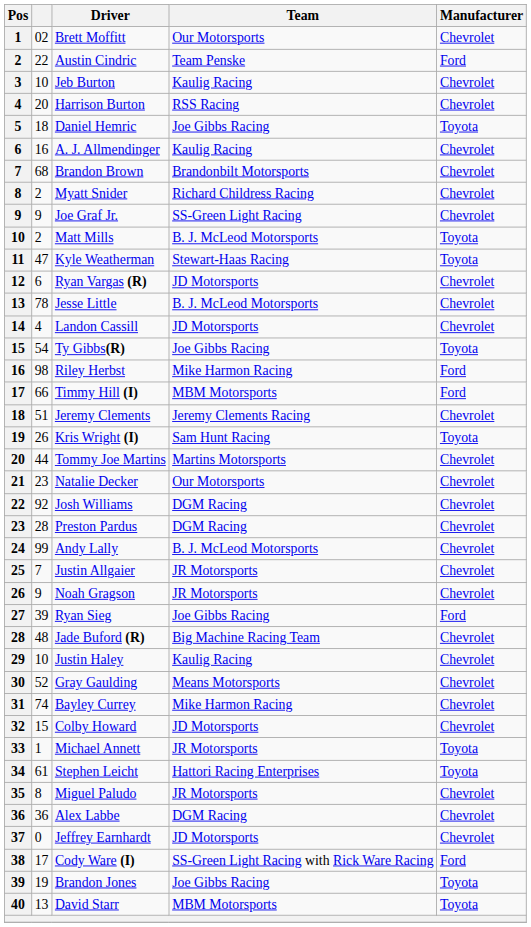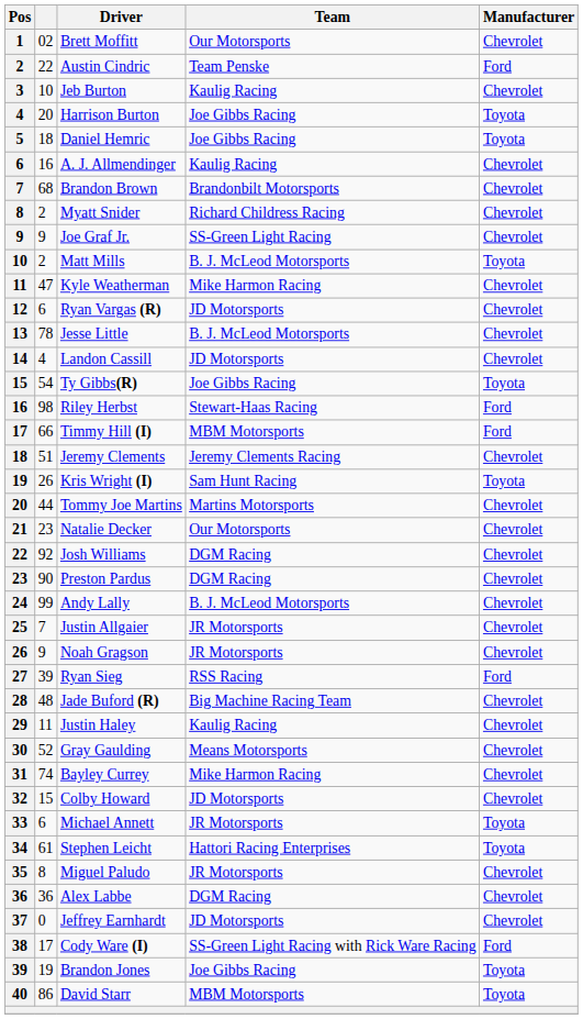 <table class="wikitable" style="font-size:98%">
 <tr>
 <th>Pos</th>
 <th></th>
 <th>Driver</th>
 <th>Team</th>
 <th>Manufacturer</th>
 </tr>
 <tr>
 <th>1</th>
 <td>02</td>
 <td><a href='#'>Brett Moffitt</a></td>
 <td><a href='#'>Our Motorsports</a></td>
 <td><a href='#'>Chevrolet</a></td>
 </tr>
 <tr>
 <th>2</th>
 <td>22</td>
 <td><a href='#'>Austin Cindric</a></td>
 <td><a href='#'>Team Penske</a></td>
 <td><a href='#'>Ford</a></td>
 </tr>
 <tr>
 <th>3</th>
 <td>10</td>
 <td><a href='#'>Jeb Burton</a></td>
 <td><a href='#'>Kaulig Racing</a></td>
 <td><a href='#'>Chevrolet</a></td>
 </tr>
 <tr>
 <th>4</th>
 <td>20</td>
 <td><a href='#'>Harrison Burton</a></td>
-<td><a href='#'>RSS Racing</a></td>
-<td><a href='#'>Chevrolet</a></td>
+<td><a href='#'>Joe Gibbs Racing</a></td>
+<td><a href='#'>Toyota</a></td>
 </tr>
 <tr>
 <th>5</th>
 <td>18</td>
 <td><a href='#'>Daniel Hemric</a></td>
 <td><a href='#'>Joe Gibbs Racing</a></td>
 <td><a href='#'>Toyota</a></td>
 </tr>
 <tr>
 <th>6</th>
 <td>16</td>
 <td><a href='#'>A. J. Allmendinger</a></td>
 <td><a href='#'>Kaulig Racing</a></td>
 <td><a href='#'>Chevrolet</a></td>
 </tr>
 <tr>
 <th>7</th>
 <td>68</td>
 <td><a href='#'>Brandon Brown</a></td>
 <td><a href='#'>Brandonbilt Motorsports</a></td>
 <td><a href='#'>Chevrolet</a></td>
 </tr>
 <tr>
 <th>8</th>
 <td>2</td>
 <td><a href='#'>Myatt Snider</a></td>
 <td><a href='#'>Richard Childress Racing</a></td>
 <td><a href='#'>Chevrolet</a></td>
 </tr>
 <tr>
 <th>9</th>
 <td>9</td>
 <td><a href='#'>Joe Graf Jr.</a></td>
 <td><a href='#'>SS-Green Light Racing</a></td>
 <td><a href='#'>Chevrolet</a></td>
 </tr>
 <tr>
 <th>10</th>
 <td>2</td>
 <td><a href='#'>Matt Mills</a></td>
 <td><a href='#'>B. J. McLeod Motorsports</a></td>
 <td><a href='#'>Toyota</a></td>
 </tr>
 <tr>
 <th>11</th>
 <td>47</td>
 <td><a href='#'>Kyle Weatherman</a></td>
-<td><a href='#'>Stewart-Haas Racing</a></td>
-<td><a href='#'>Toyota</a></td>
+<td><a href='#'>Mike Harmon Racing</a></td>
+<td><a href='#'>Chevrolet</a></td>
 </tr>
 <tr>
 <th>12</th>
 <td>6</td>
 <td><a href='#'>Ryan Vargas</a> <strong>(R)</strong></td>
 <td><a href='#'>JD Motorsports</a></td>
 <td><a href='#'>Chevrolet</a></td>
 </tr>
 <tr>
 <th>13</th>
 <td>78</td>
 <td><a href='#'>Jesse Little</a></td>
 <td><a href='#'>B. J. McLeod Motorsports</a></td>
 <td><a href='#'>Chevrolet</a></td>
 </tr>
 <tr>
 <th>14</th>
 <td>4</td>
 <td><a href='#'>Landon Cassill</a></td>
 <td><a href='#'>JD Motorsports</a></td>
 <td><a href='#'>Chevrolet</a></td>
 </tr>
 <tr>
 <th>15</th>
 <td>54</td>
 <td><a href='#'>Ty Gibbs</a><strong>(R)</strong></td>
 <td><a href='#'>Joe Gibbs Racing</a></td>
 <td><a href='#'>Toyota</a></td>
 </tr>
 <tr>
 <th>16</th>
 <td>98</td>
 <td><a href='#'>Riley Herbst</a></td>
-<td><a href='#'>Mike Harmon Racing</a></td>
+<td><a href='#'>Stewart-Haas Racing</a></td>
 <td><a href='#'>Ford</a></td>
 </tr>
 <tr>
 <th>17</th>
 <td>66</td>
 <td><a href='#'>Timmy Hill</a> <strong>(I)</strong></td>
 <td><a href='#'>MBM Motorsports</a></td>
 <td><a href='#'>Ford</a></td>
 </tr>
 <tr>
 <th>18</th>
 <td>51</td>
 <td><a href='#'>Jeremy Clements</a></td>
 <td><a href='#'>Jeremy Clements Racing</a></td>
 <td><a href='#'>Chevrolet</a></td>
 </tr>
 <tr>
 <th>19</th>
 <td>26</td>
 <td><a href='#'>Kris Wright</a> <strong>(I)</strong></td>
 <td><a href='#'>Sam Hunt Racing</a></td>
 <td><a href='#'>Toyota</a></td>
 </tr>
 <tr>
 <th>20</th>
 <td>44</td>
 <td><a href='#'>Tommy Joe Martins</a></td>
 <td><a href='#'>Martins Motorsports</a></td>
 <td><a href='#'>Chevrolet</a></td>
 </tr>
 <tr>
 <th>21</th>
 <td>23</td>
 <td><a href='#'>Natalie Decker</a></td>
 <td><a href='#'>Our Motorsports</a></td>
 <td><a href='#'>Chevrolet</a></td>
 </tr>
 <tr>
 <th>22</th>
 <td>92</td>
 <td><a href='#'>Josh Williams</a></td>
 <td><a href='#'>DGM Racing</a></td>
 <td><a href='#'>Chevrolet</a></td>
 </tr>
 <tr>
 <th>23</th>
-<td>28</td>
+<td>90</td>
 <td><a href='#'>Preston Pardus</a></td>
 <td><a href='#'>DGM Racing</a></td>
 <td><a href='#'>Chevrolet</a></td>
 </tr>
 <tr>
 <th>24</th>
 <td>99</td>
 <td><a href='#'>Andy Lally</a></td>
 <td><a href='#'>B. J. McLeod Motorsports</a></td>
 <td><a href='#'>Chevrolet</a></td>
 </tr>
 <tr>
 <th>25</th>
 <td>7</td>
 <td><a href='#'>Justin Allgaier</a></td>
 <td><a href='#'>JR Motorsports</a></td>
 <td><a href='#'>Chevrolet</a></td>
 </tr>
 <tr>
 <th>26</th>
 <td>9</td>
 <td><a href='#'>Noah Gragson</a></td>
 <td><a href='#'>JR Motorsports</a></td>
 <td><a href='#'>Chevrolet</a></td>
 </tr>
 <tr>
 <th>27</th>
 <td>39</td>
 <td><a href='#'>Ryan Sieg</a></td>
-<td><a href='#'>Joe Gibbs Racing</a></td>
+<td><a href='#'>RSS Racing</a></td>
 <td><a href='#'>Ford</a></td>
 </tr>
 <tr>
 <th>28</th>
 <td>48</td>
 <td><a href='#'>Jade Buford</a> <strong>(R)</strong></td>
 <td><a href='#'>Big Machine Racing Team</a></td>
 <td><a href='#'>Chevrolet</a></td>
 </tr>
 <tr>
 <th>29</th>
-<td>10</td>
+<td>11</td>
 <td><a href='#'>Justin Haley</a></td>
 <td><a href='#'>Kaulig Racing</a></td>
 <td><a href='#'>Chevrolet</a></td>
 </tr>
 <tr>
 <th>30</th>
 <td>52</td>
 <td><a href='#'>Gray Gaulding</a></td>
 <td><a href='#'>Means Motorsports</a></td>
 <td><a href='#'>Chevrolet</a></td>
 </tr>
 <tr>
 <th>31</th>
 <td>74</td>
 <td><a href='#'>Bayley Currey</a></td>
 <td><a href='#'>Mike Harmon Racing</a></td>
 <td><a href='#'>Chevrolet</a></td>
 </tr>
 <tr>
 <th>32</th>
 <td>15</td>
 <td><a href='#'>Colby Howard</a></td>
 <td><a href='#'>JD Motorsports</a></td>
 <td><a href='#'>Chevrolet</a></td>
 </tr>
 <tr>
 <th>33</th>
-<td>1</td>
+<td>6</td>
 <td><a href='#'>Michael Annett</a></td>
 <td><a href='#'>JR Motorsports</a></td>
 <td><a href='#'>Toyota</a></td>
 </tr>
 <tr>
 <th>34</th>
 <td>61</td>
 <td><a href='#'>Stephen Leicht</a></td>
 <td><a href='#'>Hattori Racing Enterprises</a></td>
 <td><a href='#'>Toyota</a></td>
 </tr>
 <tr>
 <th>35</th>
 <td>8</td>
 <td><a href='#'>Miguel Paludo</a></td>
 <td><a href='#'>JR Motorsports</a></td>
 <td><a href='#'>Chevrolet</a></td>
 </tr>
 <tr>
 <th>36</th>
 <td>36</td>
 <td><a href='#'>Alex Labbe</a></td>
 <td><a href='#'>DGM Racing</a></td>
 <td><a href='#'>Chevrolet</a></td>
 </tr>
 <tr>
 <th>37</th>
 <td>0</td>
 <td><a href='#'>Jeffrey Earnhardt</a></td>
 <td><a href='#'>JD Motorsports</a></td>
 <td><a href='#'>Chevrolet</a></td>
 </tr>
 <tr>
 <th>38</th>
 <td>17</td>
 <td><a href='#'>Cody Ware</a> <strong>(I)</strong></td>
 <td><a href='#'>SS-Green Light Racing</a> with <a href='#'>Rick Ware Racing</a></td>
 <td><a href='#'>Ford</a></td>
 </tr>
 <tr>
 <th>39</th>
 <td>19</td>
 <td><a href='#'>Brandon Jones</a></td>
 <td><a href='#'>Joe Gibbs Racing</a></td>
 <td><a href='#'>Toyota</a></td>
 </tr>
 <tr>
 <th>40</th>
-<td>13</td>
+<td>86</td>
 <td><a href='#'>David Starr</a></td>
 <td><a href='#'>MBM Motorsports</a></td>
 <td><a href='#'>Toyota</a></td>
 </tr>
 <tr>
 <th colspan="6"></th>
 </tr>
 <tr>
 </tr>
 </table>
